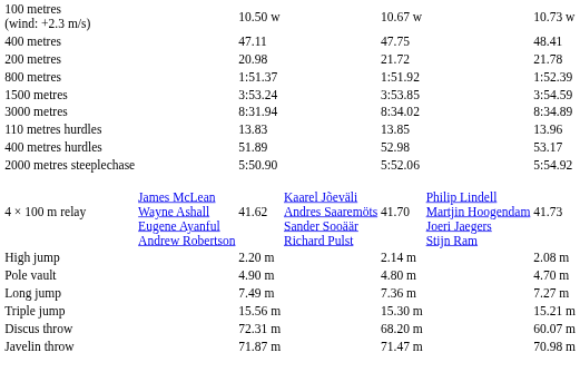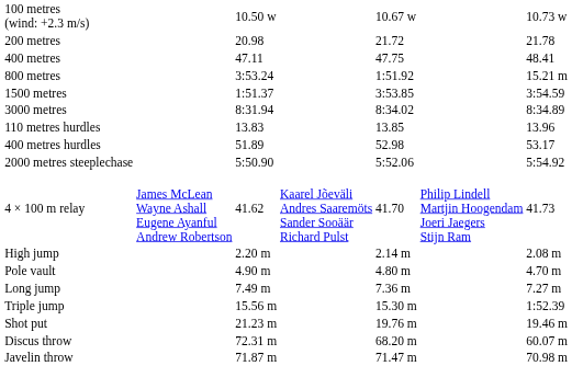 <table>
 <tr>
 <td>100 metres<br>(wind: +2.3 m/s)</td>
 <td></td>
 <td>10.50 w</td>
 <td></td>
 <td>10.67 w</td>
 <td></td>
 <td>10.73 w</td>
 </tr>
 <tr>
+<td>200 metres</td>
+<td></td>
+<td>20.98</td>
+<td></td>
+<td>21.72</td>
+<td></td>
+<td>21.78</td>
+</tr>
+<tr>
 <td>400 metres</td>
 <td></td>
 <td>47.11</td>
 <td></td>
 <td>47.75</td>
 <td></td>
 <td>48.41</td>
 </tr>
 <tr>
-<td>200 metres</td>
-<td></td>
-<td>20.98</td>
-<td></td>
-<td>21.72</td>
-<td></td>
-<td>21.78</td>
-</tr>
-<tr>
 <td>800 metres</td>
 <td></td>
-<td>1:51.37</td>
+<td>3:53.24</td>
 <td></td>
 <td>1:51.92</td>
 <td></td>
-<td>1:52.39</td>
+<td>15.21 m</td>
 </tr>
 <tr>
 <td>1500 metres</td>
 <td></td>
-<td>3:53.24</td>
+<td>1:51.37</td>
 <td></td>
 <td>3:53.85</td>
 <td></td>
 <td>3:54.59</td>
 </tr>
 <tr>
 <td>3000 metres</td>
 <td></td>
 <td>8:31.94</td>
 <td></td>
 <td>8:34.02</td>
 <td></td>
 <td>8:34.89</td>
 </tr>
 <tr>
 <td>110 metres hurdles</td>
 <td></td>
 <td>13.83</td>
 <td></td>
 <td>13.85</td>
 <td></td>
 <td>13.96</td>
 </tr>
 <tr>
 <td>400 metres hurdles</td>
 <td></td>
 <td>51.89</td>
 <td></td>
 <td>52.98</td>
 <td></td>
 <td>53.17</td>
 </tr>
 <tr>
 <td>2000 metres steeplechase</td>
 <td></td>
 <td>5:50.90</td>
 <td></td>
 <td>5:52.06</td>
 <td></td>
 <td>5:54.92</td>
 </tr>
 <tr>
 <td>4 × 100 m relay</td>
 <td><br><a href='#'>James McLean</a><br><a href='#'>Wayne Ashall</a><br><a href='#'>Eugene Ayanful</a><br><a href='#'>Andrew Robertson</a></td>
 <td>41.62</td>
 <td><br><a href='#'>Kaarel Jõeväli</a><br><a href='#'>Andres Saaremöts</a><br><a href='#'>Sander Sooäär</a><br><a href='#'>Richard Pulst</a></td>
 <td>41.70</td>
 <td><br><a href='#'>Philip Lindell</a><br><a href='#'>Martjin Hoogendam</a><br><a href='#'>Joeri Jaegers</a><br><a href='#'>Stijn Ram</a></td>
 <td>41.73</td>
 </tr>
 <tr>
 <td>High jump</td>
 <td></td>
 <td>2.20 m</td>
 <td></td>
 <td>2.14 m</td>
 <td></td>
 <td>2.08 m</td>
 </tr>
 <tr>
 <td>Pole vault</td>
 <td></td>
 <td>4.90 m</td>
 <td></td>
 <td>4.80 m</td>
 <td></td>
 <td>4.70 m</td>
 </tr>
 <tr>
 <td>Long jump</td>
 <td></td>
 <td>7.49 m</td>
 <td></td>
 <td>7.36 m</td>
 <td></td>
 <td>7.27 m</td>
 </tr>
 <tr>
 <td>Triple jump</td>
 <td></td>
 <td>15.56 m</td>
 <td></td>
 <td>15.30 m</td>
 <td></td>
-<td>15.21 m</td>
+<td>1:52.39</td>
+</tr>
+<tr>
+<td>Shot put</td>
+<td></td>
+<td>21.23 m</td>
+<td></td>
+<td>19.76 m</td>
+<td></td>
+<td>19.46 m</td>
 </tr>
 <tr>
 <td>Discus throw</td>
 <td></td>
 <td>72.31 m</td>
 <td></td>
 <td>68.20 m</td>
 <td></td>
 <td>60.07 m</td>
 </tr>
 <tr>
 <td>Javelin throw</td>
 <td></td>
 <td>71.87 m</td>
 <td></td>
 <td>71.47 m</td>
 <td></td>
 <td>70.98 m</td>
 </tr>
 </table>
